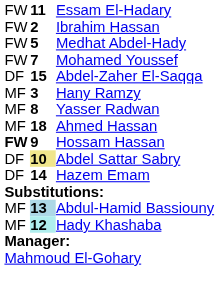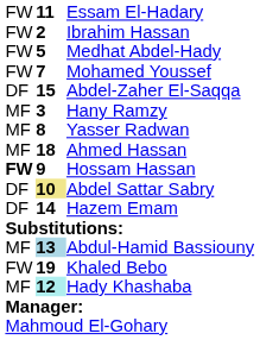 <table style="font-size: 90%" cellspacing="0" cellpadding="0" align="center">
 <tr>
 <th width=25></th>
 <th width=25></th>
 </tr>
 <tr>
 <td>FW</td>
 <td><strong>11</strong></td>
 <td><a href='#'>Essam El-Hadary</a></td>
 </tr>
 <tr>
 <td>FW</td>
 <td><strong>2</strong></td>
 <td><a href='#'>Ibrahim Hassan</a></td>
 </tr>
 <tr>
 <td>FW</td>
 <td><strong>5</strong></td>
 <td><a href='#'>Medhat Abdel-Hady</a></td>
 </tr>
 <tr>
 <td>FW</td>
 <td><strong>7</strong></td>
 <td><a href='#'>Mohamed Youssef</a></td>
 </tr>
 <tr>
 <td>DF</td>
 <td><strong>15</strong></td>
 <td><a href='#'>Abdel-Zaher El-Saqqa</a></td>
 </tr>
 <tr>
 <td>MF</td>
 <td><strong>3</strong></td>
 <td><a href='#'>Hany Ramzy</a></td>
 </tr>
 <tr>
 <td>MF</td>
 <td><strong>8</strong></td>
 <td><a href='#'>Yasser Radwan</a></td>
 </tr>
 <tr>
 <td>MF</td>
 <td><strong>18</strong></td>
 <td><a href='#'>Ahmed Hassan</a></td>
 </tr>
 <tr>
 <td><strong>FW</strong></td>
 <td><strong>9</strong></td>
 <td><a href='#'>Hossam Hassan</a></td>
 <td></td>
 <td></td>
 </tr>
 <tr>
 <td>DF</td>
 <td style="background: khaki;"><strong>10</strong></td>
 <td><a href='#'>Abdel Sattar Sabry</a></td>
 <td></td>
 <td></td>
 </tr>
 <tr>
 <td>DF</td>
 <td><strong>14</strong></td>
 <td><a href='#'>Hazem Emam</a></td>
 <td></td>
 <td></td>
 </tr>
 <tr>
 <td colspan=3><strong>Substitutions:</strong></td>
 </tr>
 <tr>
 <td>MF</td>
 <td style="background: lightblue;"><strong>13</strong></td>
 <td><a href='#'>Abdul-Hamid Bassiouny</a></td>
 <td></td>
 <td></td>
 </tr>
 <tr>
+<td>FW</td>
+<td><strong>19</strong></td>
+<td><a href='#'>Khaled Bebo</a></td>
+<td></td>
+<td></td>
+</tr>
+<tr>
 <td>MF</td>
 <td style="background: paleturquoise;"><strong>12</strong></td>
 <td><a href='#'>Hady Khashaba</a></td>
 <td></td>
 <td></td>
 </tr>
 <tr>
 <td colspan=3><strong>Manager:</strong></td>
 </tr>
 <tr>
 <td colspan=3><a href='#'>Mahmoud El-Gohary</a></td>
 </tr>
 </table>
